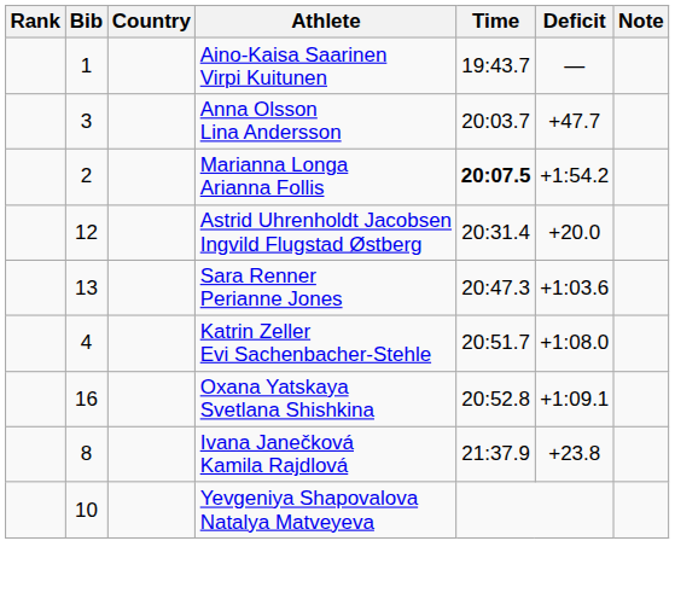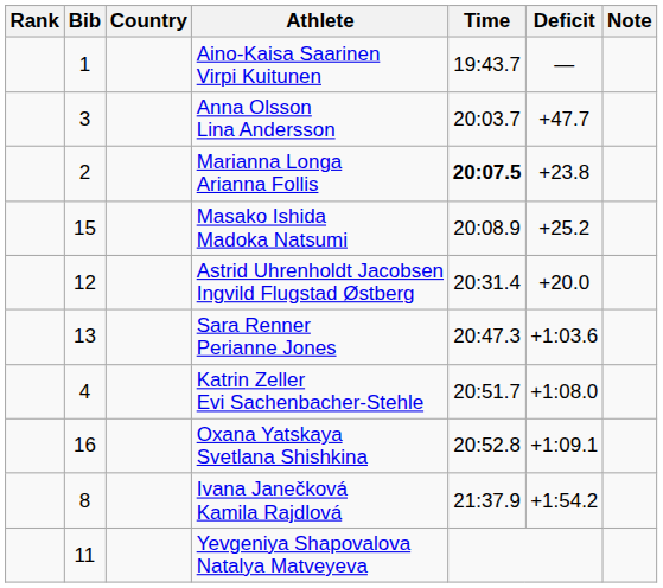 <table class="wikitable sortable" style="text-align:center">
 <tr>
 <th>Rank</th>
 <th>Bib</th>
 <th>Country</th>
 <th>Athlete</th>
 <th>Time</th>
 <th>Deficit</th>
 <th>Note</th>
 </tr>
 <tr>
 <td></td>
 <td>1</td>
 <td align=left></td>
 <td align=left><a href='#'>Aino-Kaisa Saarinen</a><br><a href='#'>Virpi Kuitunen</a></td>
 <td>19:43.7</td>
 <td>—</td>
 <td></td>
 </tr>
 <tr>
 <td></td>
 <td>3</td>
 <td align=left></td>
 <td align=left><a href='#'>Anna Olsson</a><br><a href='#'>Lina Andersson</a></td>
 <td>20:03.7</td>
 <td>+47.7</td>
 <td></td>
 </tr>
 <tr>
 <td></td>
 <td>2</td>
 <td align=left></td>
 <td align=left><a href='#'>Marianna Longa</a><br><a href='#'>Arianna Follis</a></td>
 <td><strong>20:07.5</strong></td>
-<td>+1:54.2</td>
+<td>+23.8</td>
+<td></td>
+</tr>
+<tr>
+<td></td>
+<td>15</td>
+<td align=left></td>
+<td align=left><a href='#'>Masako Ishida</a><br><a href='#'>Madoka Natsumi</a></td>
+<td>20:08.9</td>
+<td>+25.2</td>
 <td></td>
 </tr>
 <tr>
 <td></td>
 <td>12</td>
 <td align=left></td>
 <td align=left><a href='#'>Astrid Uhrenholdt Jacobsen</a><br><a href='#'>Ingvild Flugstad Østberg</a></td>
 <td>20:31.4</td>
 <td>+20.0</td>
 <td></td>
 </tr>
 <tr>
 <td></td>
 <td>13</td>
 <td align=left></td>
 <td align=left><a href='#'>Sara Renner</a><br><a href='#'>Perianne Jones</a></td>
 <td>20:47.3</td>
 <td>+1:03.6</td>
 <td></td>
 </tr>
 <tr>
 <td></td>
 <td>4</td>
 <td align=left></td>
 <td align=left><a href='#'>Katrin Zeller</a><br><a href='#'>Evi Sachenbacher-Stehle</a></td>
 <td>20:51.7</td>
 <td>+1:08.0</td>
 <td></td>
 </tr>
 <tr>
 <td></td>
 <td>16</td>
 <td align=left></td>
 <td align=left><a href='#'>Oxana Yatskaya</a><br><a href='#'>Svetlana Shishkina</a></td>
 <td>20:52.8</td>
 <td>+1:09.1</td>
 <td></td>
 </tr>
 <tr>
 <td></td>
 <td>8</td>
 <td align=left></td>
 <td align=left><a href='#'>Ivana Janečková</a><br><a href='#'>Kamila Rajdlová</a></td>
 <td>21:37.9</td>
-<td>+23.8</td>
+<td>+1:54.2</td>
 <td></td>
 </tr>
 <tr>
 <td></td>
-<td>10</td>
+<td>11</td>
 <td align=left></td>
 <td align=left><a href='#'>Yevgeniya Shapovalova</a><br><a href='#'>Natalya Matveyeva</a></td>
 <td colspan="2"></td>
 <td></td>
 </tr>
 </table>
